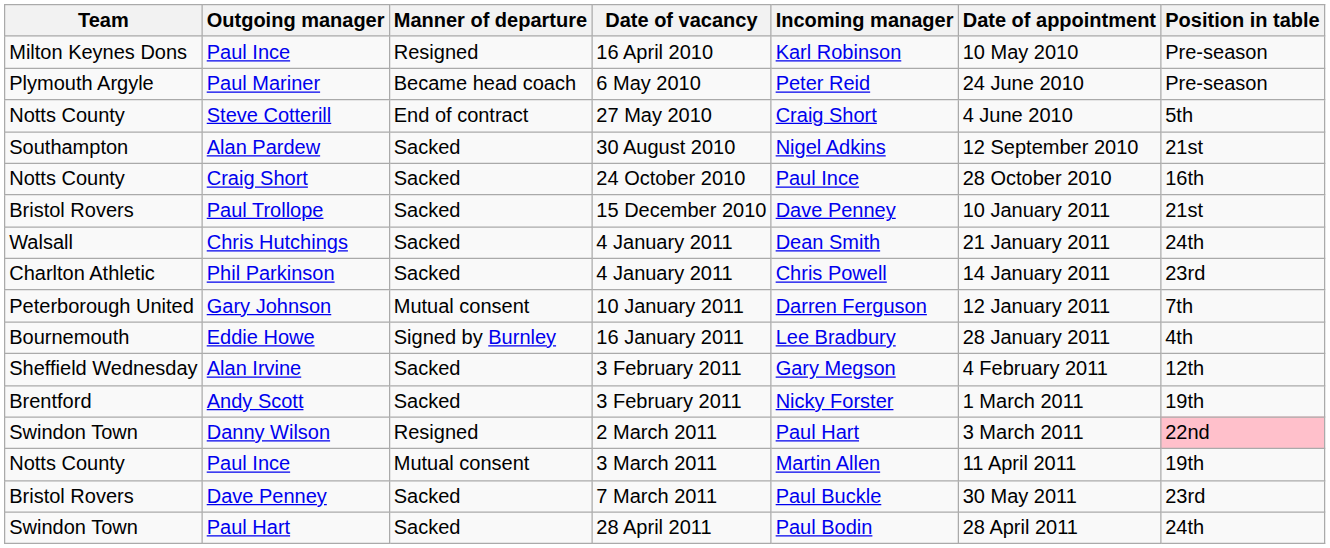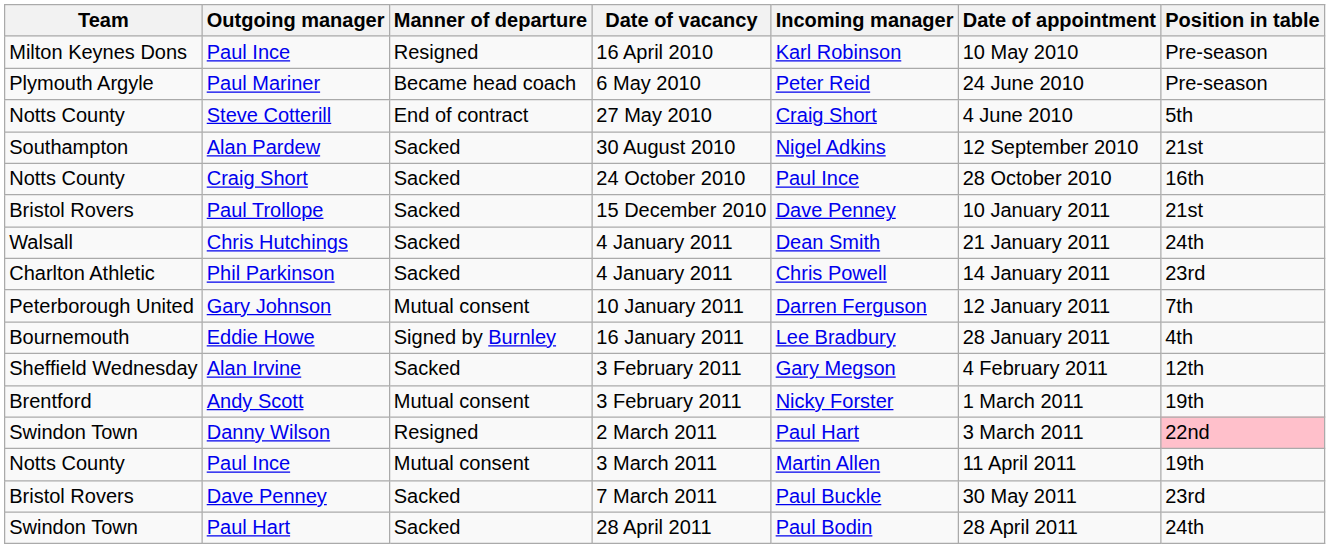 <table class="wikitable">
 <tr>
 <th>Team</th>
 <th>Outgoing manager</th>
 <th>Manner of departure</th>
 <th>Date of vacancy</th>
 <th>Incoming manager</th>
 <th>Date of appointment</th>
 <th>Position in table</th>
 </tr>
 <tr>
 <td>Milton Keynes Dons</td>
 <td> <a href='#'>Paul Ince</a></td>
 <td>Resigned</td>
 <td>16 April 2010</td>
 <td> <a href='#'>Karl Robinson</a></td>
 <td>10 May 2010</td>
 <td>Pre-season</td>
 </tr>
 <tr>
 <td>Plymouth Argyle</td>
 <td> <a href='#'>Paul Mariner</a></td>
 <td>Became head coach</td>
 <td>6 May 2010</td>
 <td> <a href='#'>Peter Reid</a></td>
 <td>24 June 2010</td>
 <td>Pre-season</td>
 </tr>
 <tr>
 <td>Notts County</td>
 <td> <a href='#'>Steve Cotterill</a></td>
 <td>End of contract</td>
 <td>27 May 2010</td>
 <td> <a href='#'>Craig Short</a></td>
 <td>4 June 2010</td>
 <td>5th</td>
 </tr>
 <tr>
 <td>Southampton</td>
 <td> <a href='#'>Alan Pardew</a></td>
 <td>Sacked</td>
 <td>30 August 2010</td>
 <td> <a href='#'>Nigel Adkins</a></td>
 <td>12 September 2010</td>
 <td>21st</td>
 </tr>
 <tr>
 <td>Notts County</td>
 <td> <a href='#'>Craig Short</a></td>
 <td>Sacked</td>
 <td>24 October 2010</td>
 <td> <a href='#'>Paul Ince</a></td>
 <td>28 October 2010</td>
 <td>16th</td>
 </tr>
 <tr>
 <td>Bristol Rovers</td>
 <td> <a href='#'>Paul Trollope</a></td>
 <td>Sacked</td>
 <td>15 December 2010</td>
 <td> <a href='#'>Dave Penney</a></td>
 <td>10 January 2011</td>
 <td>21st</td>
 </tr>
 <tr>
 <td>Walsall</td>
 <td> <a href='#'>Chris Hutchings</a></td>
 <td>Sacked</td>
 <td>4 January 2011</td>
 <td> <a href='#'>Dean Smith</a></td>
 <td>21 January 2011</td>
 <td>24th</td>
 </tr>
 <tr>
 <td>Charlton Athletic</td>
 <td> <a href='#'>Phil Parkinson</a></td>
 <td>Sacked</td>
 <td>4 January 2011</td>
 <td> <a href='#'>Chris Powell</a></td>
 <td>14 January 2011</td>
 <td>23rd</td>
 </tr>
 <tr>
 <td>Peterborough United</td>
 <td> <a href='#'>Gary Johnson</a></td>
 <td>Mutual consent</td>
 <td>10 January 2011</td>
 <td> <a href='#'>Darren Ferguson</a></td>
 <td>12 January 2011</td>
 <td>7th</td>
 </tr>
 <tr>
 <td>Bournemouth</td>
 <td> <a href='#'>Eddie Howe</a></td>
 <td>Signed by <a href='#'>Burnley</a></td>
 <td>16 January 2011</td>
 <td> <a href='#'>Lee Bradbury</a></td>
 <td>28 January 2011</td>
 <td>4th</td>
 </tr>
 <tr>
 <td>Sheffield Wednesday</td>
 <td> <a href='#'>Alan Irvine</a></td>
 <td>Sacked</td>
 <td>3 February 2011</td>
 <td> <a href='#'>Gary Megson</a></td>
 <td>4 February 2011</td>
 <td>12th</td>
 </tr>
 <tr>
 <td>Brentford</td>
 <td> <a href='#'>Andy Scott</a></td>
-<td>Sacked</td>
+<td>Mutual consent</td>
 <td>3 February 2011</td>
 <td> <a href='#'>Nicky Forster</a></td>
 <td>1 March 2011</td>
 <td>19th</td>
 </tr>
 <tr>
 <td>Swindon Town</td>
 <td> <a href='#'>Danny Wilson</a></td>
 <td>Resigned</td>
 <td>2 March 2011</td>
 <td> <a href='#'>Paul Hart</a></td>
 <td>3 March 2011</td>
 <td style="background: pink;">22nd</td>
 </tr>
 <tr>
 <td>Notts County</td>
 <td> <a href='#'>Paul Ince</a></td>
 <td>Mutual consent</td>
 <td>3 March 2011</td>
 <td> <a href='#'>Martin Allen</a></td>
 <td>11 April 2011</td>
 <td>19th</td>
 </tr>
 <tr>
 <td>Bristol Rovers</td>
 <td> <a href='#'>Dave Penney</a></td>
 <td>Sacked</td>
 <td>7 March 2011</td>
 <td> <a href='#'>Paul Buckle</a></td>
 <td>30 May 2011</td>
 <td>23rd</td>
 </tr>
 <tr>
 <td>Swindon Town</td>
 <td> <a href='#'>Paul Hart</a></td>
 <td>Sacked</td>
 <td>28 April 2011</td>
 <td> <a href='#'>Paul Bodin</a></td>
 <td>28 April 2011</td>
 <td>24th</td>
 </tr>
 </table>
